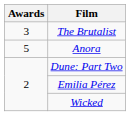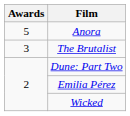 <table class="wikitable plainrowheaders" style="text-align: center; margin-right:1em;">
 <tr>
 <th scope="col" style="width:55px;">Awards</th>
 <th scope="col" style="text-align:center;">Film</th>
 </tr>
 <tr>
+<td scope="row" style="text-align:center">5</td>
+<td><em><a href='#'>Anora</a></em></td>
+</tr>
+<tr>
 <td scope="row" style="text-align:center">3</td>
 <td><em><a href='#'>The Brutalist</a></em></td>
-</tr>
-<tr>
-<td scope="row" style="text-align:center">5</td>
-<td><em><a href='#'>Anora</a></em></td>
 </tr>
 <tr>
 <td scope="row" rowspan="3" style="text-align:center">2</td>
 <td><em><a href='#'>Dune: Part Two</a></em></td>
 </tr>
 <tr>
 <td><em><a href='#'>Emilia Pérez</a></em></td>
 </tr>
 <tr>
 <td><em><a href='#'>Wicked</a></em></td>
 </tr>
 </table>
